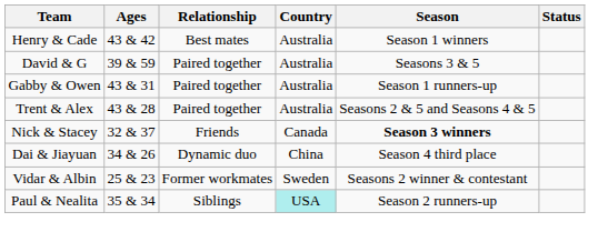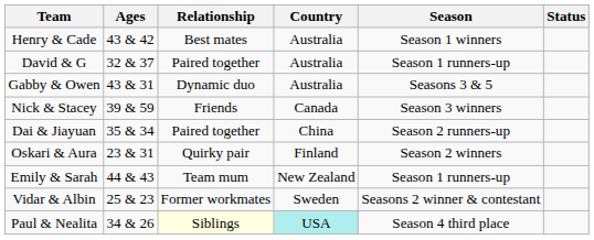 <table class="wikitable" style="text-align:center">
 <tr valign="top">
 <th>Team</th>
 <th>Ages</th>
 <th>Relationship</th>
 <th>Country</th>
 <th>Season</th>
 <th>Status</th>
 </tr>
 <tr>
 <td>Henry & Cade</td>
 <td>43 & 42</td>
 <td>Best mates</td>
 <td>Australia</td>
 <td>Season 1 winners</td>
 <td></td>
 </tr>
 <tr>
 <td>David & G</td>
-<td>39 & 59</td>
-<td>Paired together</td>
-<td>Australia</td>
-<td>Seasons 3 & 5</td>
-<td></td>
-</tr>
-<tr>
-<td>Gabby & Owen</td>
-<td>43 & 31</td>
+<td>32 & 37</td>
 <td>Paired together</td>
 <td>Australia</td>
 <td>Season 1 runners-up</td>
 <td></td>
 </tr>
 <tr>
-<td>Trent & Alex</td>
-<td>43 & 28</td>
-<td>Paired together</td>
+<td>Gabby & Owen</td>
+<td>43 & 31</td>
+<td>Dynamic duo</td>
 <td>Australia</td>
-<td>Seasons 2 & 5 and Seasons 4 & 5</td>
+<td>Seasons 3 & 5</td>
 <td></td>
 </tr>
 <tr>
 <td>Nick & Stacey</td>
-<td>32 & 37</td>
+<td>39 & 59</td>
 <td>Friends</td>
 <td>Canada</td>
-<td><strong>Season 3 winners</strong></td>
+<td>Season 3 winners</td>
 <td></td>
 </tr>
 <tr>
 <td>Dai & Jiayuan</td>
-<td>34 & 26</td>
-<td>Dynamic duo</td>
+<td>35 & 34</td>
+<td>Paired together</td>
 <td>China</td>
-<td>Season 4 third place</td>
+<td>Season 2 runners-up</td>
+<td></td>
+</tr>
+<tr>
+<td>Oskari & Aura</td>
+<td>23 & 31</td>
+<td>Quirky pair</td>
+<td>Finland</td>
+<td>Season 2 winners</td>
+<td></td>
+</tr>
+<tr>
+<td>Emily & Sarah</td>
+<td>44 & 43</td>
+<td>Team mum</td>
+<td>New Zealand</td>
+<td>Season 1 runners-up</td>
 <td></td>
 </tr>
 <tr>
 <td>Vidar & Albin</td>
 <td>25 & 23</td>
 <td>Former workmates</td>
 <td>Sweden</td>
 <td>Seasons 2 winner & contestant</td>
 <td></td>
 </tr>
 <tr>
 <td>Paul & Nealita</td>
-<td>35 & 34</td>
-<td>Siblings</td>
+<td>34 & 26</td>
+<td style="background: lightyellow;">Siblings</td>
 <td style="background: paleturquoise;">USA</td>
-<td>Season 2 runners-up</td>
+<td>Season 4 third place</td>
 <td></td>
 </tr>
 </table>
